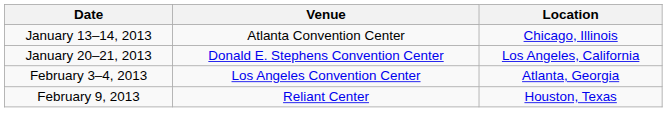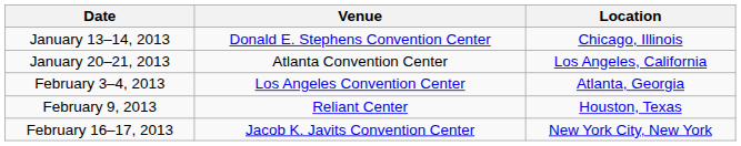 <table class="wikitable" style="text-align:center; line-height:17px; width:62%;">
 <tr>
 <th>Date</th>
 <th>Venue</th>
 <th>Location</th>
 </tr>
 <tr>
 <td>January 13–14, 2013</td>
-<td>Atlanta Convention Center</td>
+<td><a href='#'>Donald E. Stephens Convention Center</a></td>
 <td><a href='#'>Chicago, Illinois</a></td>
 </tr>
 <tr>
 <td>January 20–21, 2013</td>
-<td><a href='#'>Donald E. Stephens Convention Center</a></td>
+<td>Atlanta Convention Center</td>
 <td><a href='#'>Los Angeles, California</a></td>
 </tr>
 <tr>
 <td>February 3–4, 2013</td>
 <td><a href='#'>Los Angeles Convention Center</a></td>
 <td><a href='#'>Atlanta, Georgia</a></td>
 </tr>
 <tr>
 <td>February 9, 2013</td>
 <td><a href='#'>Reliant Center</a></td>
 <td><a href='#'>Houston, Texas</a></td>
 </tr>
+<tr>
+<td>February 16–17, 2013</td>
+<td><a href='#'>Jacob K. Javits Convention Center</a></td>
+<td><a href='#'>New York City, New York</a></td>
+</tr>
 </table>
